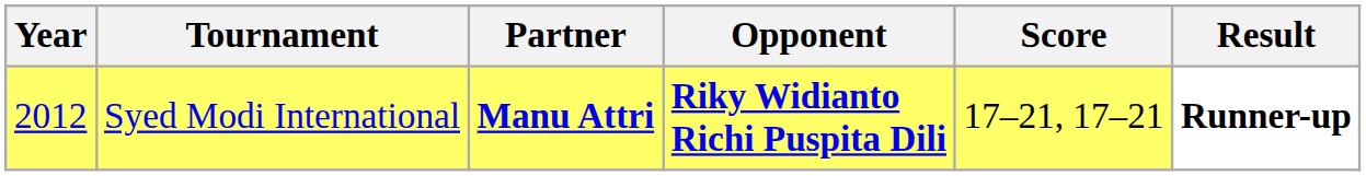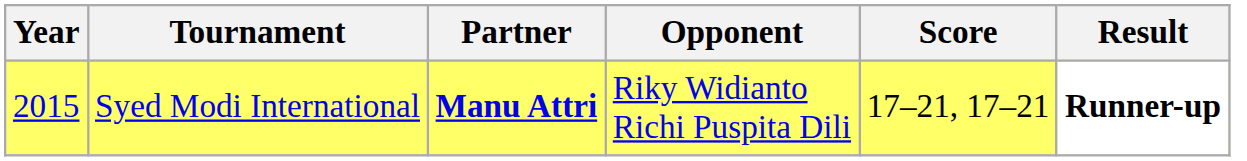 <table class="sortable wikitable" style="font-size: 90%;">
 <tr>
 <th>Year</th>
 <th>Tournament</th>
 <th>Partner</th>
 <th>Opponent</th>
 <th>Score</th>
 <th>Result</th>
 </tr>
 <tr style="background:#FFFF67">
-<td align="center"><a href='#'>2012</a></td>
+<td align="center"><a href='#'>2015</a></td>
 <td align="left"><a href='#'>Syed Modi International</a></td>
 <td align="left"><strong> <a href='#'>Manu Attri</a></strong></td>
-<td align="left"><strong> <a href='#'>Riky Widianto</a><br> <a href='#'>Richi Puspita Dili</a></strong></td>
+<td align="left"> <a href='#'>Riky Widianto</a><br> <a href='#'>Richi Puspita Dili</a></td>
 <td align="left">17–21, 17–21</td>
 <td style="text-align:left; background:white"> <strong>Runner-up</strong></td>
 </tr>
 </table>
